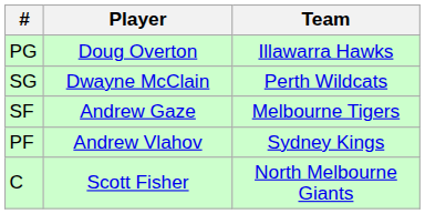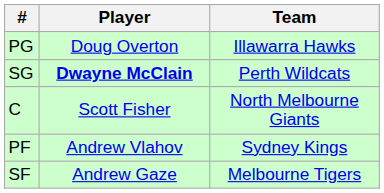 <table class="wikitable" style="text-align:center">
 <tr>
 <th width=25>#</th>
 <th width=150>Player</th>
 <th width=150>Team</th>
 </tr>
 <tr style="background:#cfc;">
 <td align=left>PG</td>
 <td><a href='#'>Doug Overton</a></td>
 <td><a href='#'>Illawarra Hawks</a></td>
 </tr>
 <tr style="background:#cfc;">
 <td align=left>SG</td>
-<td><a href='#'>Dwayne McClain</a></td>
+<td><strong><a href='#'>Dwayne McClain</a></strong></td>
 <td><a href='#'>Perth Wildcats</a></td>
 </tr>
 <tr style="background:#cfc;">
-<td align=left>SF</td>
-<td><a href='#'>Andrew Gaze</a></td>
-<td><a href='#'>Melbourne Tigers</a></td>
+<td align=left>C</td>
+<td><a href='#'>Scott Fisher</a></td>
+<td><a href='#'>North Melbourne Giants</a></td>
 </tr>
 <tr style="background:#cfc;">
 <td align=left>PF</td>
 <td><a href='#'>Andrew Vlahov</a></td>
 <td><a href='#'>Sydney Kings</a></td>
 </tr>
 <tr style="background:#cfc;">
-<td align=left>C</td>
-<td><a href='#'>Scott Fisher</a></td>
-<td><a href='#'>North Melbourne Giants</a></td>
+<td align=left>SF</td>
+<td><a href='#'>Andrew Gaze</a></td>
+<td><a href='#'>Melbourne Tigers</a></td>
 </tr>
 </table>
